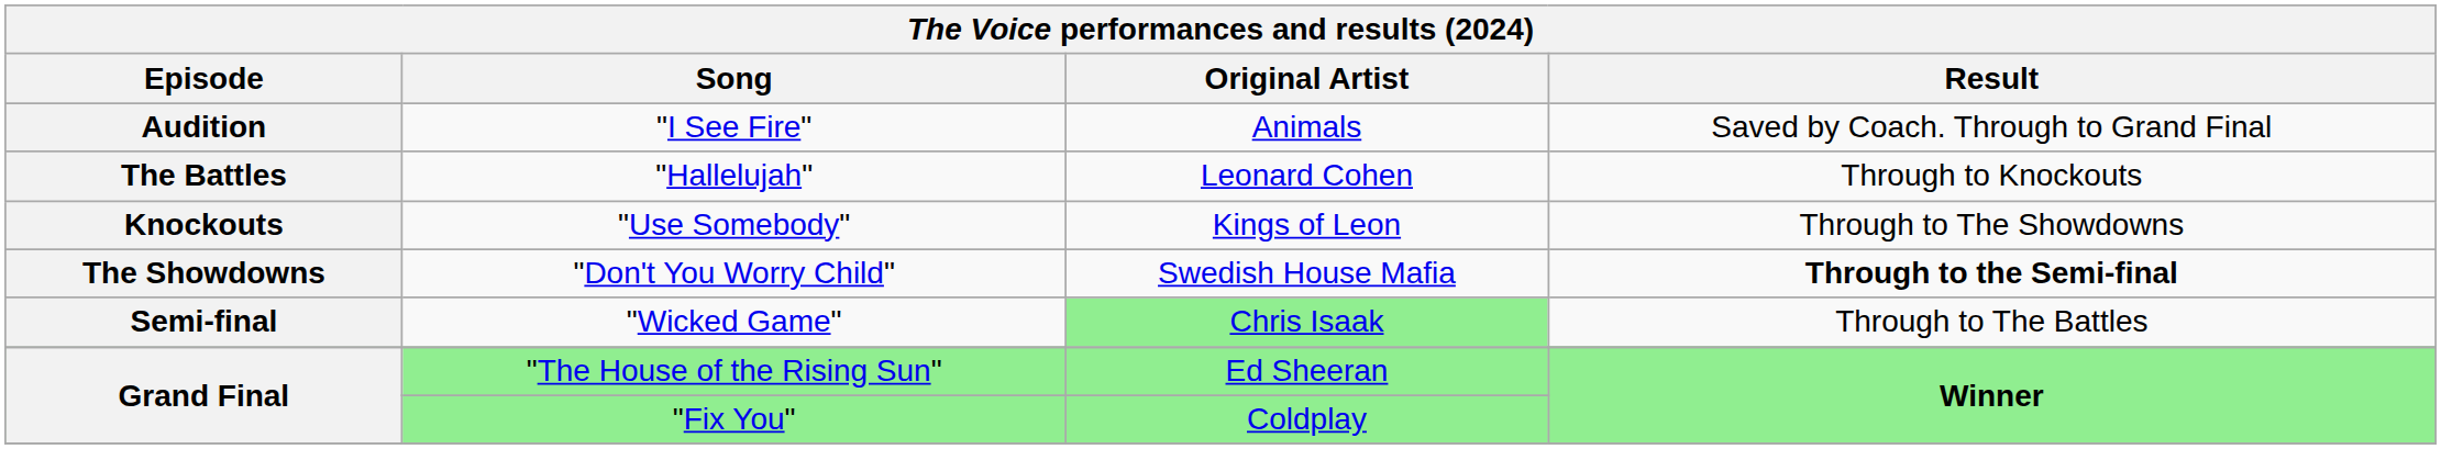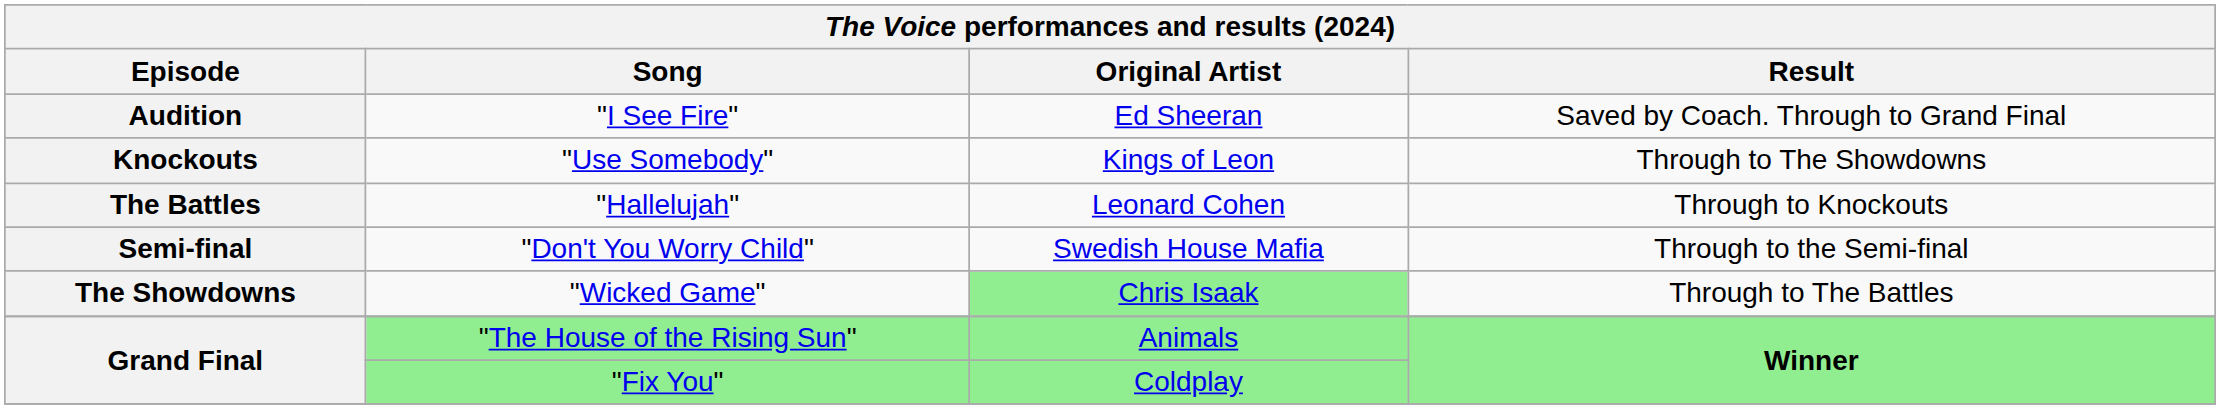 <table class="wikitable collapsible" style="width:100%; margin:1em auto 1em auto; text-align:center;">
 <tr>
 <th colspan="4"><em>The Voice</em> performances and results (2024)</th>
 </tr>
 <tr>
 <th scope="col">Episode</th>
 <th scope="col">Song</th>
 <th scope="col">Original Artist</th>
 <th scope="col">Result</th>
 </tr>
 <tr>
 <th>Audition</th>
 <td>"<a href='#'>I See Fire</a>"</td>
-<td><a href='#'>Animals</a></td>
+<td><a href='#'>Ed Sheeran</a></td>
 <td>Saved by Coach. Through to Grand Final</td>
+</tr>
+<tr>
+<th>Knockouts</th>
+<td>"<a href='#'>Use Somebody</a>"</td>
+<td><a href='#'>Kings of Leon</a></td>
+<td>Through to The Showdowns</td>
 </tr>
 <tr>
 <th>The Battles</th>
 <td>"<a href='#'>Hallelujah</a>" </td>
 <td><a href='#'>Leonard Cohen</a></td>
 <td>Through to Knockouts</td>
 </tr>
 <tr>
-<th>Knockouts</th>
-<td>"<a href='#'>Use Somebody</a>"</td>
-<td><a href='#'>Kings of Leon</a></td>
-<td>Through to The Showdowns</td>
+<th>Semi-final</th>
+<td>"<a href='#'>Don't You Worry Child</a>"</td>
+<td><a href='#'>Swedish House Mafia</a></td>
+<td>Through to the Semi-final</td>
 </tr>
 <tr>
 <th>The Showdowns</th>
-<td>"<a href='#'>Don't You Worry Child</a>"</td>
-<td><a href='#'>Swedish House Mafia</a></td>
-<td><strong>Through to the Semi-final</strong></td>
-</tr>
-<tr>
-<th>Semi-final</th>
 <td>"<a href='#'>Wicked Game</a>"</td>
 <td style="background: lightgreen;"><a href='#'>Chris Isaak</a></td>
 <td>Through to The Battles</td>
 </tr>
 <tr>
 </tr>
 <tr style="background:lightgreen;">
 <th rowspan="2">Grand Final</th>
 <td>"<a href='#'>The House of the Rising Sun</a>"</td>
-<td><a href='#'>Ed Sheeran</a></td>
+<td><a href='#'>Animals</a></td>
 <td rowspan="2" style="background:lightgreen;"><strong>Winner</strong></td>
 </tr>
 <tr style="background:lightgreen;">
 <td>"<a href='#'>Fix You</a>" </td>
 <td><a href='#'>Coldplay</a></td>
 </tr>
 <tr style="background:lightgreen;">
 </tr>
 </table>
